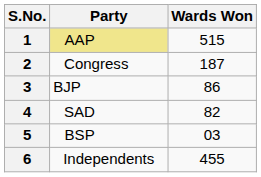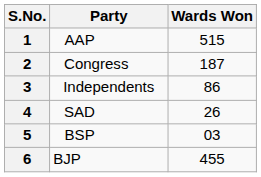 <table class="wikitable sortable"style="text-align:center;">
 <tr>
 <th>S.No.</th>
 <th>Party</th>
 <th>Wards Won</th>
 </tr>
 <tr>
 <th>1</th>
-<td style="background: khaki;">AAP              </td>
+<td>AAP              </td>
 <td>515</td>
 </tr>
 <tr>
 <th>2</th>
 <td>Congress      </td>
 <td>187</td>
 </tr>
 <tr>
 <th>3</th>
-<td>BJP                    </td>
+<td>Independents</td>
 <td>86</td>
 </tr>
 <tr>
 <th>4</th>
 <td>SAD              </td>
-<td>82</td>
+<td>26</td>
 </tr>
 <tr>
 <th>5</th>
 <td>BSP              </td>
 <td>03</td>
 </tr>
 <tr>
 <th>6</th>
-<td>Independents</td>
+<td>BJP                    </td>
 <td>455</td>
 </tr>
 </table>
